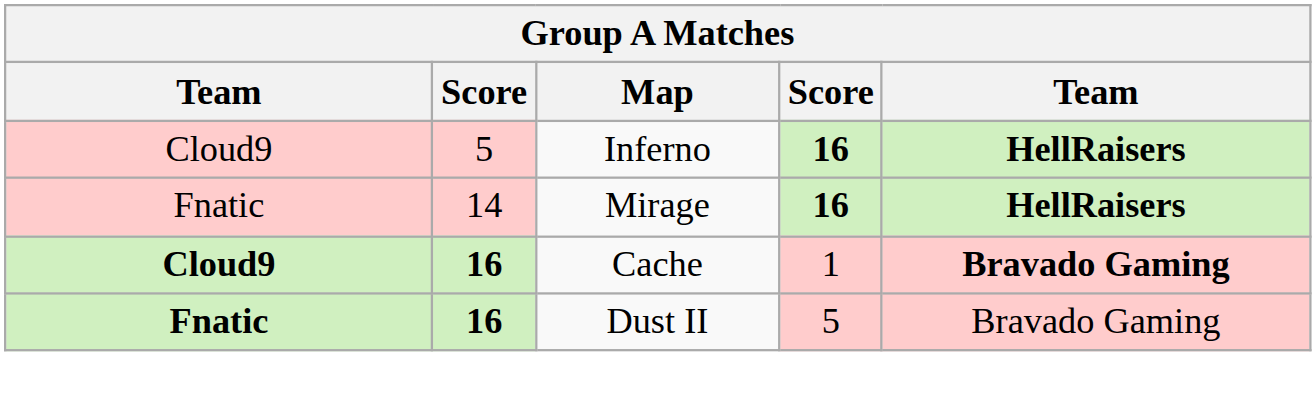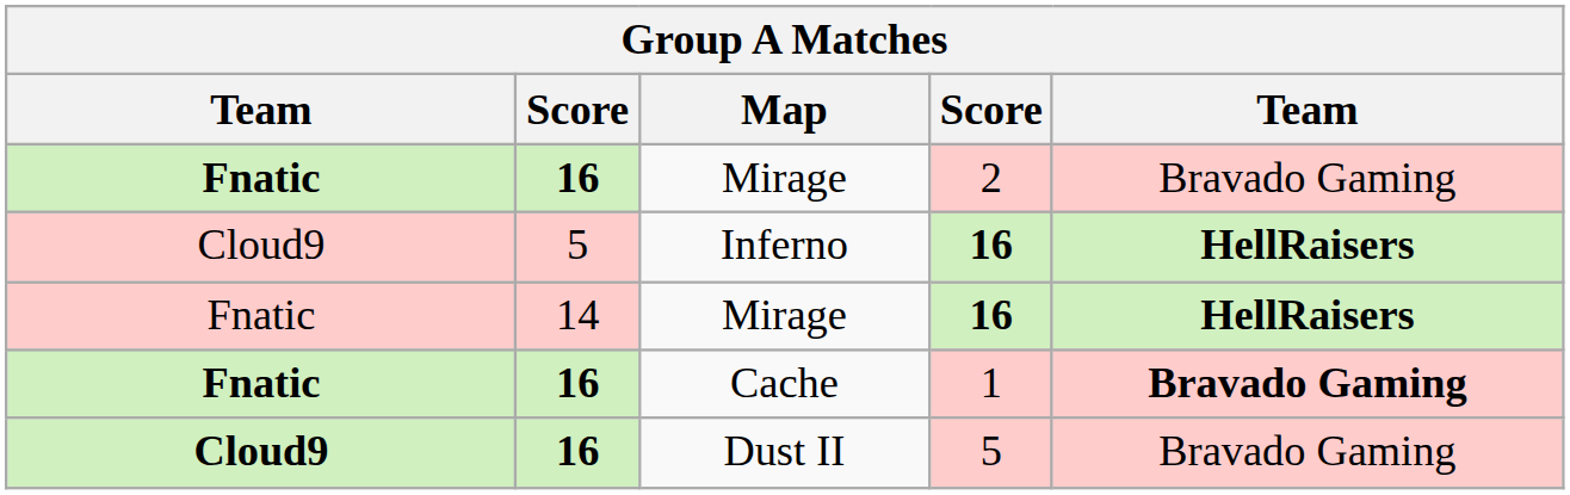 <table class="wikitable" style="text-align: center;">
 <tr>
 <th colspan=5>Group A Matches</th>
 </tr>
 <tr>
 <th width="181px">Team</th>
 <th width="20px">Score</th>
 <th width="100px">Map</th>
 <th width="20px">Score</th>
 <th width="181px">Team</th>
+</tr>
+<tr>
+<td style="background: #D0F0C0;"><strong>Fnatic</strong></td>
+<td style="background: #D0F0C0;"><strong>16</strong></td>
+<td>Mirage</td>
+<td style="background: #FFCCCC;">2</td>
+<td style="background: #FFCCCC;">Bravado Gaming</td>
 </tr>
 <tr>
 <td style="background: #FFCCCC;">Cloud9</td>
 <td style="background: #FFCCCC;">5</td>
 <td>Inferno</td>
 <td style="background: #D0F0C0;"><strong>16</strong></td>
 <td style="background: #D0F0C0;"><strong>HellRaisers</strong></td>
 </tr>
 <tr>
 <td style="background: #FFCCCC;">Fnatic</td>
 <td style="background: #FFCCCC;">14</td>
 <td>Mirage</td>
 <td style="background: #D0F0C0;"><strong>16</strong></td>
 <td style="background: #D0F0C0;"><strong>HellRaisers</strong></td>
 </tr>
 <tr>
-<td style="background: #D0F0C0;"><strong>Cloud9</strong></td>
+<td style="background: #D0F0C0;"><strong>Fnatic</strong></td>
 <td style="background: #D0F0C0;"><strong>16</strong></td>
 <td>Cache</td>
 <td style="background: #FFCCCC;">1</td>
 <td style="background: #FFCCCC;"><strong>Bravado Gaming</strong></td>
 </tr>
 <tr>
-<td style="background: #D0F0C0;"><strong>Fnatic</strong></td>
+<td style="background: #D0F0C0;"><strong>Cloud9</strong></td>
 <td style="background: #D0F0C0;"><strong>16</strong></td>
 <td>Dust II</td>
 <td style="background: #FFCCCC;">5</td>
 <td style="background: #FFCCCC;">Bravado Gaming</td>
 </tr>
 </table>
